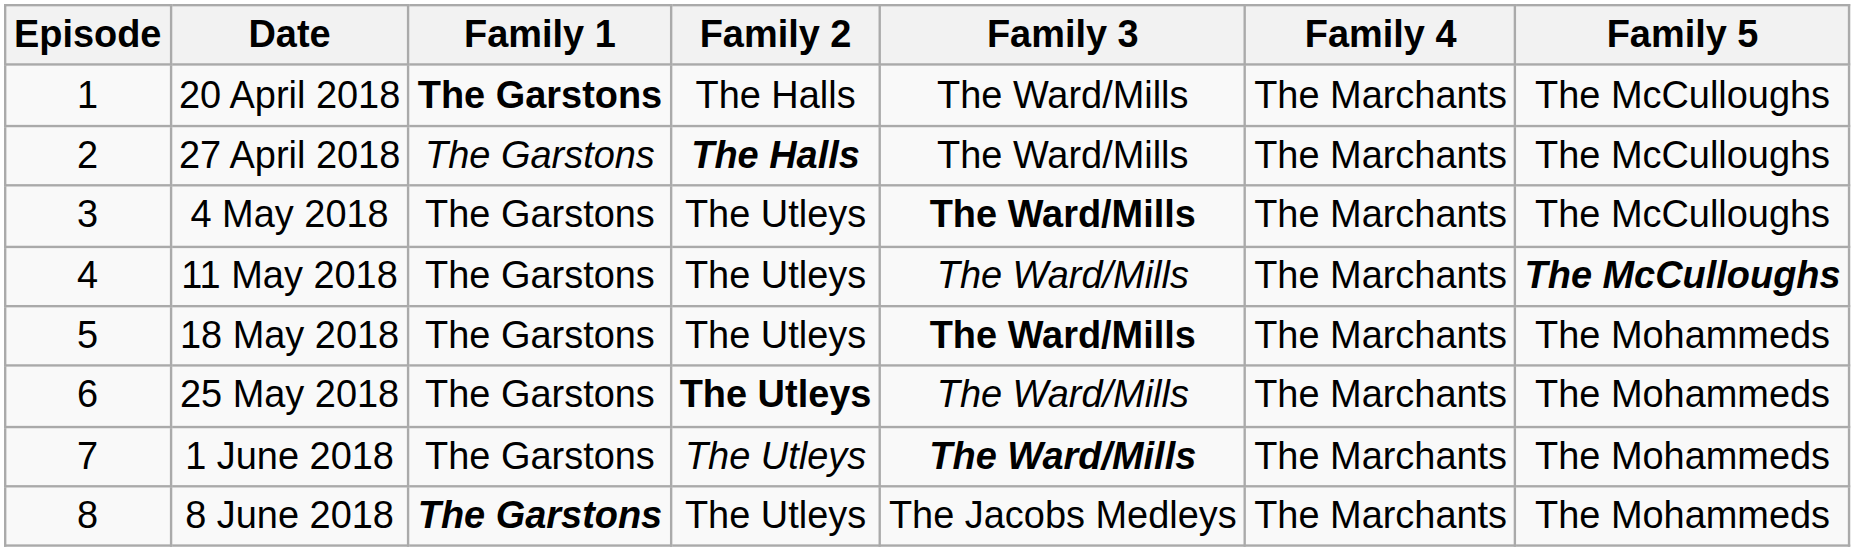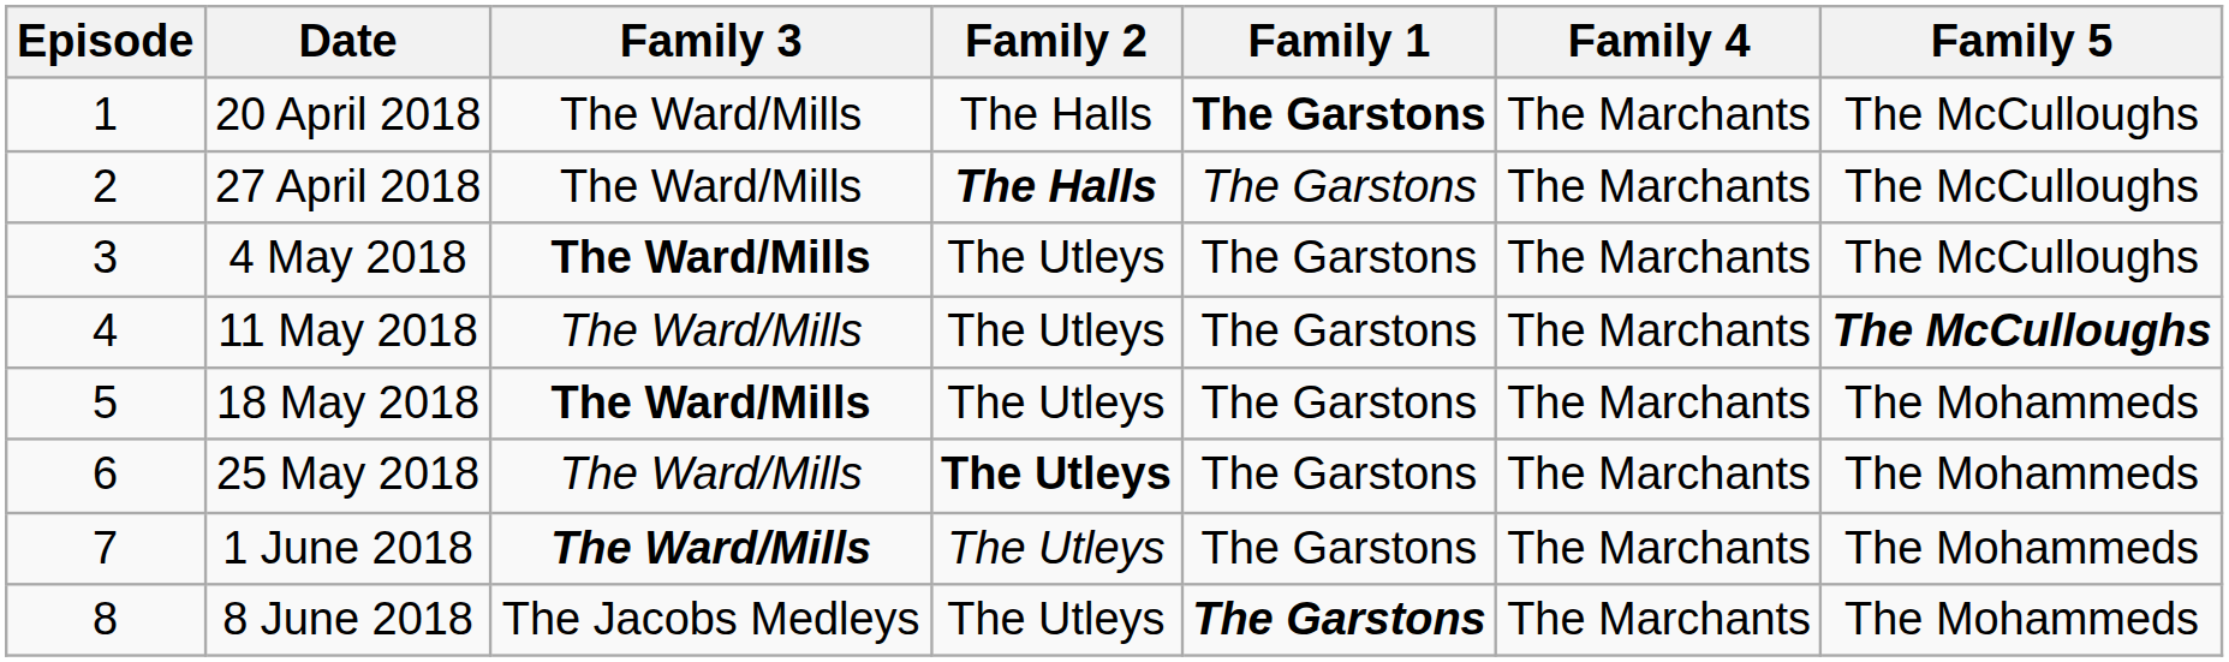 <table class="wikitable" style="text-align: center">
 <tr>
 <th>Episode</th>
 <th>Date</th>
+<th>Family 3</th>
+<th>Family 2</th>
 <th>Family 1</th>
-<th>Family 2</th>
-<th>Family 3</th>
 <th>Family 4</th>
 <th>Family 5</th>
 </tr>
 <tr>
 <td>1</td>
 <td>20 April 2018</td>
+<td>The Ward/Mills</td>
+<td>The Halls</td>
 <td><strong>The Garstons</strong></td>
-<td>The Halls</td>
-<td>The Ward/Mills</td>
 <td>The Marchants</td>
 <td>The McCulloughs</td>
 </tr>
 <tr>
 <td>2</td>
 <td>27 April 2018</td>
+<td>The Ward/Mills</td>
+<td><strong><em>The Halls</em></strong></td>
 <td><em>The Garstons</em></td>
-<td><strong><em>The Halls</em></strong></td>
-<td>The Ward/Mills</td>
 <td>The Marchants</td>
 <td>The McCulloughs</td>
 </tr>
 <tr>
 <td>3</td>
 <td>4 May 2018</td>
+<td><strong>The Ward/Mills</strong></td>
+<td>The Utleys</td>
 <td>The Garstons</td>
-<td>The Utleys</td>
-<td><strong>The Ward/Mills</strong></td>
 <td>The Marchants</td>
 <td>The McCulloughs</td>
 </tr>
 <tr>
 <td>4</td>
 <td>11 May 2018</td>
+<td><em>The Ward/Mills</em></td>
+<td>The Utleys</td>
 <td>The Garstons</td>
-<td>The Utleys</td>
-<td><em>The Ward/Mills</em></td>
 <td>The Marchants</td>
 <td><strong><em>The McCulloughs</em></strong></td>
 </tr>
 <tr>
 <td>5</td>
 <td>18 May 2018</td>
+<td><strong>The Ward/Mills</strong></td>
+<td>The Utleys</td>
 <td>The Garstons</td>
-<td>The Utleys</td>
-<td><strong>The Ward/Mills</strong></td>
 <td>The Marchants</td>
 <td>The Mohammeds</td>
 </tr>
 <tr>
 <td>6</td>
 <td>25 May 2018</td>
+<td><em>The Ward/Mills</em></td>
+<td><strong>The Utleys</strong></td>
 <td>The Garstons</td>
-<td><strong>The Utleys</strong></td>
-<td><em>The Ward/Mills</em></td>
 <td>The Marchants</td>
 <td>The Mohammeds</td>
 </tr>
 <tr>
 <td>7</td>
 <td>1 June 2018</td>
+<td><strong><em>The Ward/Mills</em></strong></td>
+<td><em>The Utleys</em></td>
 <td>The Garstons</td>
-<td><em>The Utleys</em></td>
-<td><strong><em>The Ward/Mills</em></strong></td>
 <td>The Marchants</td>
 <td>The Mohammeds</td>
 </tr>
 <tr>
 <td>8</td>
 <td>8 June 2018</td>
+<td>The Jacobs Medleys</td>
+<td>The Utleys</td>
 <td><strong><em>The Garstons</em></strong></td>
-<td>The Utleys</td>
-<td>The Jacobs Medleys</td>
 <td>The Marchants</td>
 <td>The Mohammeds</td>
 </tr>
 </table>
